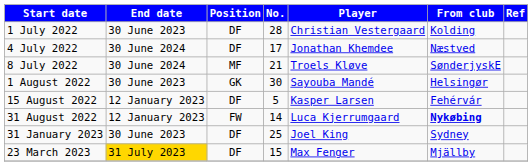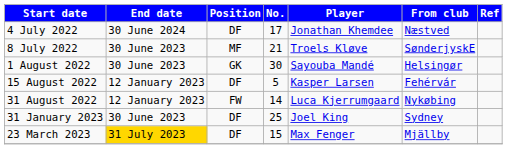 <table class="wikitable sortable">
 <tr>
 <th style="background:#0000ff; color:white;"><strong>Start date</strong></th>
 <th style="background:#0000ff; color:white;"><strong>End date</strong></th>
 <th style="background:#0000ff; color:white;"><strong>Position</strong></th>
 <th style="background:#0000ff; color:white;"><strong>No.</strong></th>
 <th style="background:#0000ff; color:white;"><strong>Player</strong></th>
 <th style="background:#0000ff; color:white;"><strong>From club</strong></th>
 <th style="background:#0000ff; color:white;"><strong>Ref</strong></th>
-</tr>
-<tr>
-<td>1 July 2022</td>
-<td>30 June 2023</td>
-<td style="text-align:center;">DF</td>
-<td style="text-align:center;">28</td>
-<td style="text-align:left;"> <a href='#'>Christian Vestergaard</a></td>
-<td style="text-align:left;"> <a href='#'>Kolding</a></td>
-<td></td>
 </tr>
 <tr>
 <td>4 July 2022</td>
 <td>30 June 2024</td>
 <td style="text-align:center;">DF</td>
 <td style="text-align:center;">17</td>
 <td style="text-align:left;"> <a href='#'>Jonathan Khemdee</a></td>
 <td style="text-align:left;"> <a href='#'>Næstved</a></td>
 <td></td>
 </tr>
 <tr>
 <td>8 July 2022</td>
-<td>30 June 2024</td>
+<td>30 June 2023</td>
 <td style="text-align:center;">MF</td>
 <td style="text-align:center;">21</td>
 <td style="text-align:left;"> <a href='#'>Troels Kløve</a></td>
 <td style="text-align:left;"> <a href='#'>SønderjyskE</a></td>
 <td></td>
 </tr>
 <tr>
 <td>1 August 2022</td>
 <td>30 June 2023</td>
 <td style="text-align:center;">GK</td>
 <td style="text-align:center;">30</td>
 <td style="text-align:left;"> <a href='#'>Sayouba Mandé</a></td>
 <td style="text-align:left;"> <a href='#'>Helsingør</a></td>
 <td></td>
 </tr>
 <tr>
 <td>15 August 2022</td>
 <td>12 January 2023</td>
 <td style="text-align:center;">DF</td>
 <td style="text-align:center;">5</td>
 <td style="text-align:left;"> <a href='#'>Kasper Larsen</a></td>
 <td style="text-align:left;"> <a href='#'>Fehérvár</a></td>
 <td></td>
 </tr>
 <tr>
 <td>31 August 2022</td>
 <td>12 January 2023</td>
 <td style="text-align:center;">FW</td>
 <td style="text-align:center;">14</td>
 <td style="text-align:left;"> <a href='#'>Luca Kjerrumgaard</a></td>
-<td style="text-align:left;"><strong> <a href='#'>Nykøbing</a></strong></td>
+<td style="text-align:left;"> <a href='#'>Nykøbing</a></td>
 <td></td>
 </tr>
 <tr>
 <td>31 January 2023</td>
 <td>30 June 2023</td>
 <td style="text-align:center;">DF</td>
 <td style="text-align:center;">25</td>
 <td style="text-align:left;"> <a href='#'>Joel King</a></td>
 <td style="text-align:left;"> <a href='#'>Sydney</a></td>
 <td></td>
 </tr>
 <tr>
 <td>23 March 2023</td>
 <td style="background: gold;">31 July 2023</td>
 <td style="text-align:center;">DF</td>
 <td style="text-align:center;">15</td>
 <td style="text-align:left;"> <a href='#'>Max Fenger</a></td>
 <td style="text-align:left;"> <a href='#'>Mjällby</a></td>
 <td></td>
 </tr>
 <tr>
 </tr>
 </table>
